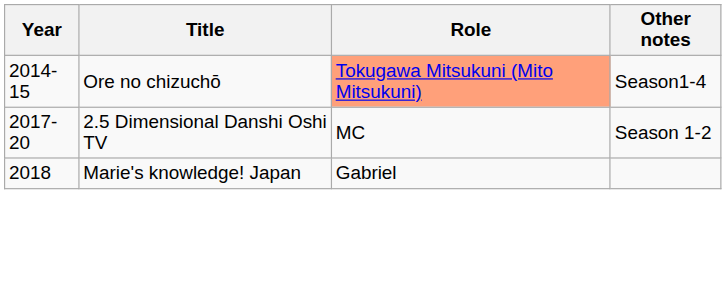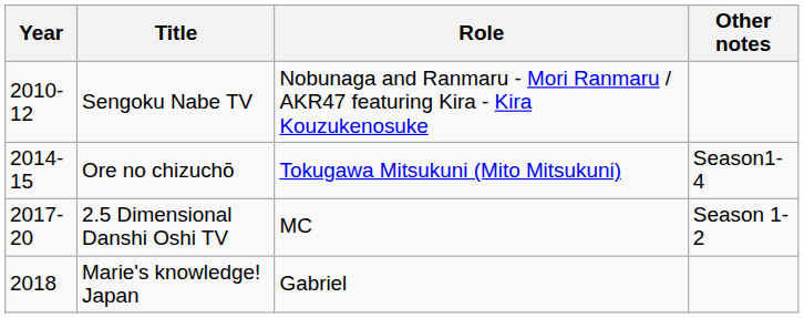 <table class="wikitable">
 <tr>
 <th>Year</th>
 <th>Title</th>
 <th>Role</th>
 <th>Other notes</th>
 </tr>
 <tr>
+<td>2010-12</td>
+<td>Sengoku Nabe TV</td>
+<td>Nobunaga and Ranmaru - <a href='#'>Mori Ranmaru</a> / AKR47 featuring Kira - <a href='#'>Kira Kouzukenosuke</a></td>
+<td></td>
+</tr>
+<tr>
 <td>2014-15</td>
 <td>Ore no chizuchō</td>
-<td style="background: lightsalmon;"><a href='#'>Tokugawa Mitsukuni (Mito Mitsukuni)</a></td>
+<td><a href='#'>Tokugawa Mitsukuni (Mito Mitsukuni)</a></td>
 <td>Season1-4</td>
 </tr>
 <tr>
 <td>2017-20</td>
 <td>2.5 Dimensional Danshi Oshi TV</td>
 <td>MC</td>
 <td>Season 1-2</td>
 </tr>
 <tr>
 <td>2018</td>
 <td>Marie's knowledge! Japan</td>
 <td>Gabriel</td>
 <td></td>
 </tr>
 </table>
